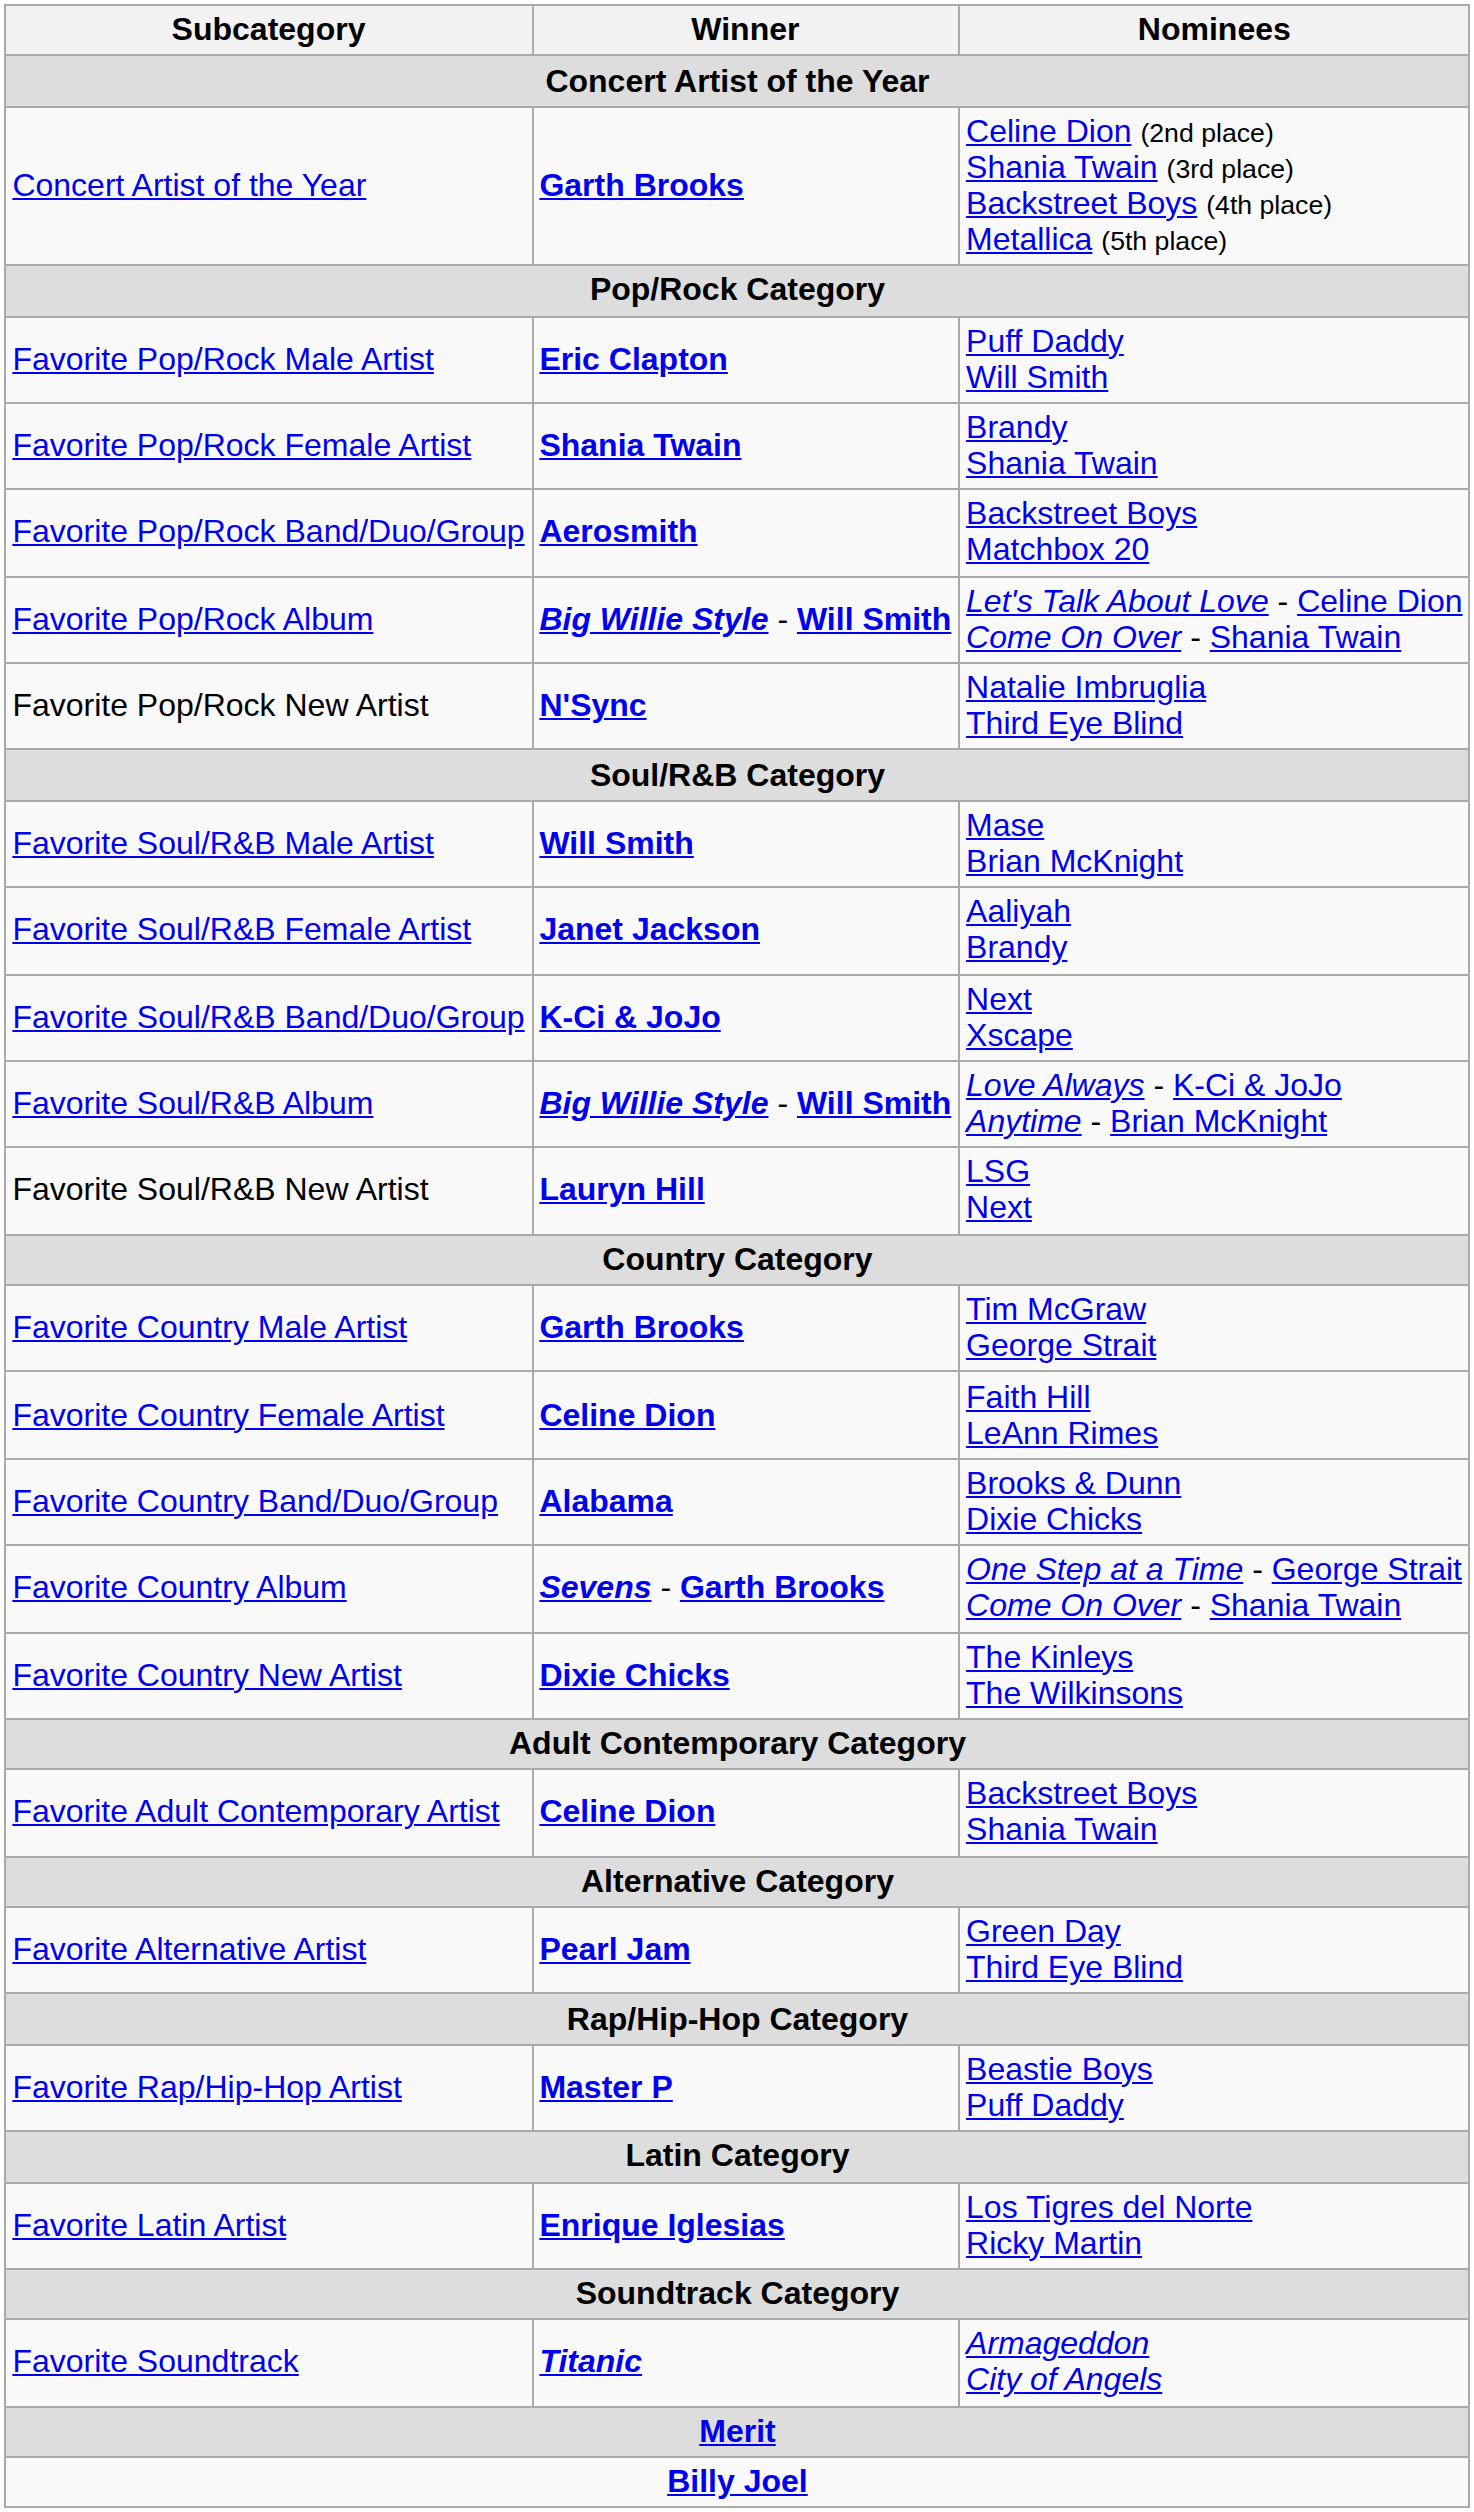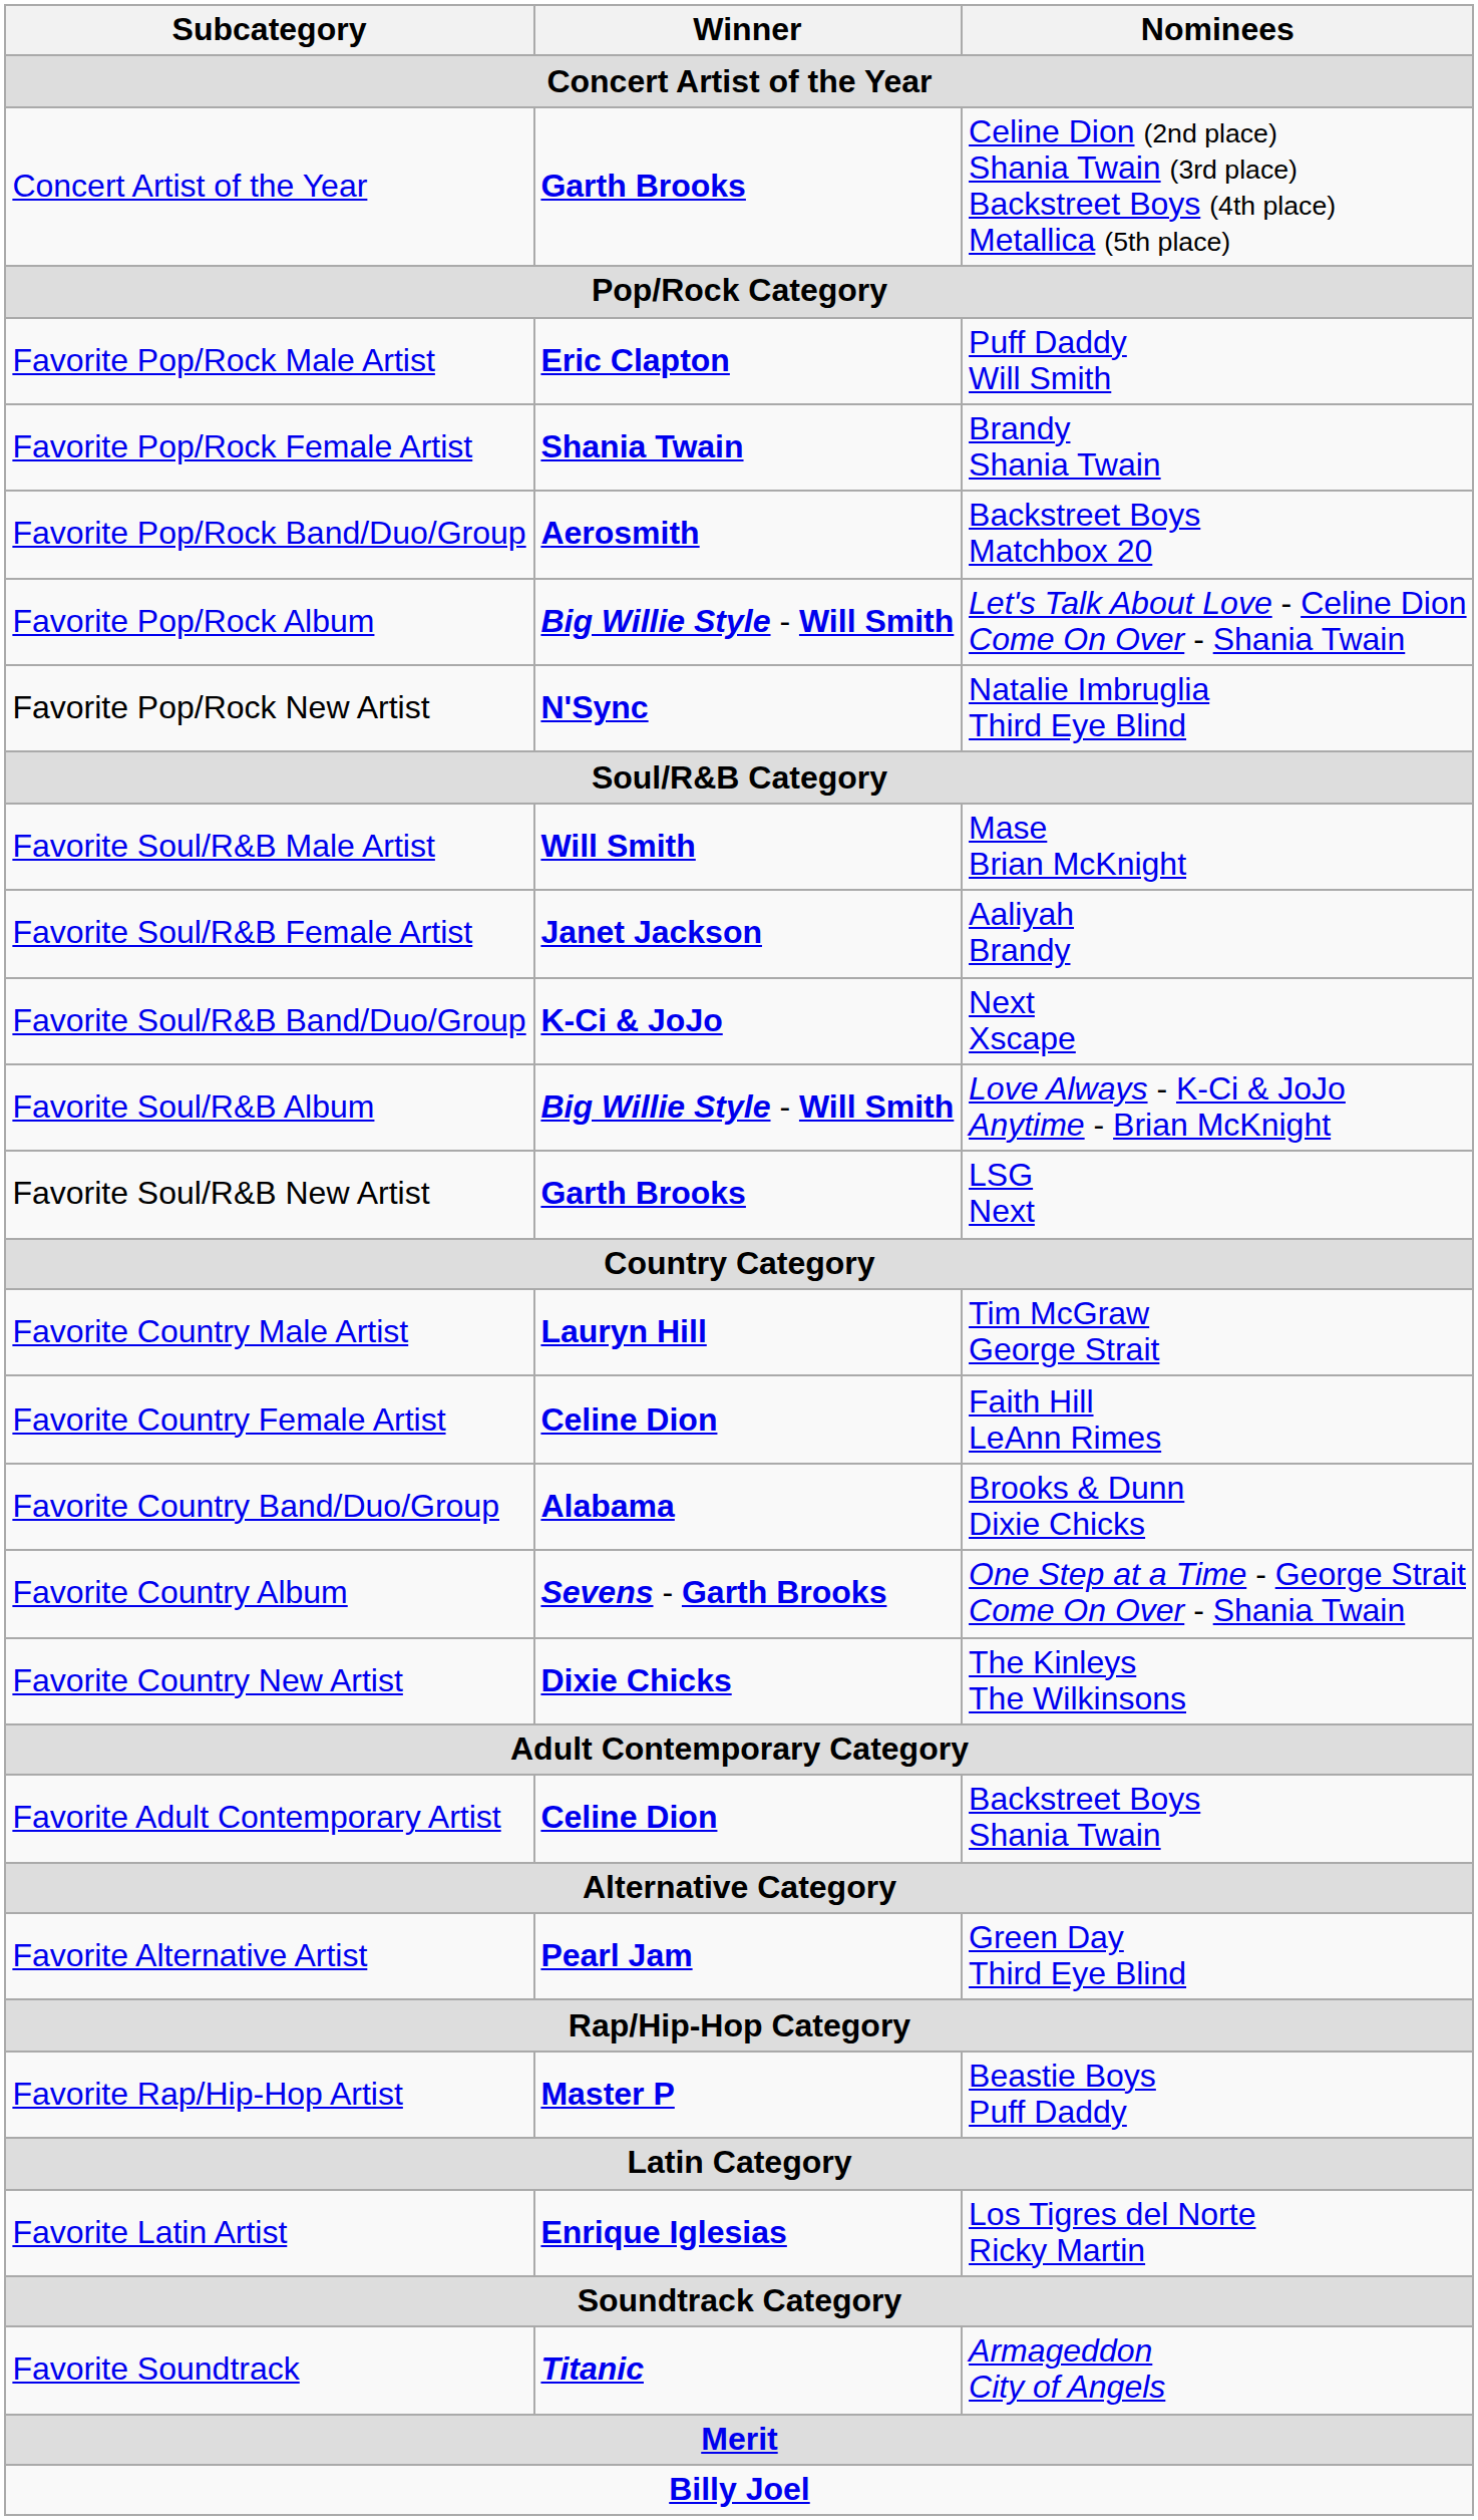 <table class="wikitable">
 <tr>
 <th><strong>Subcategory</strong></th>
 <th><strong>Winner</strong></th>
 <th><strong>Nominees</strong></th>
 </tr>
 <tr bgcolor="#DDDDDD">
 <td colspan=8 align=center><strong>Concert Artist of the Year</strong></td>
 </tr>
 <tr>
 <td><a href='#'>Concert Artist of the Year</a></td>
 <td><strong><a href='#'>Garth Brooks</a></strong></td>
 <td><a href='#'>Celine Dion</a> <small>(2nd place)</small><br> <a href='#'>Shania Twain</a> <small>(3rd place)</small><br> <a href='#'>Backstreet Boys</a> <small>(4th place)</small><br> <a href='#'>Metallica</a> <small>(5th place)</small></td>
 </tr>
 <tr>
 </tr>
 <tr bgcolor="#DDDDDD">
 <td colspan=8 align=center><strong>Pop/Rock Category</strong></td>
 </tr>
 <tr>
 <td><a href='#'>Favorite Pop/Rock Male Artist</a></td>
 <td><strong><a href='#'>Eric Clapton</a></strong></td>
 <td><a href='#'>Puff Daddy</a> <br> <a href='#'>Will Smith</a></td>
 </tr>
 <tr>
 <td><a href='#'>Favorite Pop/Rock Female Artist</a></td>
 <td><strong><a href='#'>Shania Twain</a></strong></td>
 <td><a href='#'>Brandy</a> <br> <a href='#'>Shania Twain</a></td>
 </tr>
 <tr>
 <td><a href='#'>Favorite Pop/Rock Band/Duo/Group</a></td>
 <td><strong><a href='#'>Aerosmith</a></strong></td>
 <td><a href='#'>Backstreet Boys</a> <br> <a href='#'>Matchbox 20</a></td>
 </tr>
 <tr>
 <td><a href='#'>Favorite Pop/Rock Album</a></td>
 <td><strong><em><a href='#'>Big Willie Style</a></em></strong> - <strong><a href='#'>Will Smith</a></strong></td>
 <td><em><a href='#'>Let's Talk About Love</a></em> - <a href='#'>Celine Dion</a> <br> <em><a href='#'>Come On Over</a></em> - <a href='#'>Shania Twain</a></td>
 </tr>
 <tr>
 <td>Favorite Pop/Rock New Artist</td>
 <td><strong><a href='#'>N'Sync</a></strong></td>
 <td><a href='#'>Natalie Imbruglia</a> <br> <a href='#'>Third Eye Blind</a></td>
 </tr>
 <tr>
 </tr>
 <tr bgcolor="#DDDDDD">
 <td colspan=8 align=center><strong>Soul/R&B Category</strong></td>
 </tr>
 <tr>
 <td><a href='#'>Favorite Soul/R&B Male Artist</a></td>
 <td><strong><a href='#'>Will Smith</a></strong></td>
 <td><a href='#'>Mase</a> <br> <a href='#'>Brian McKnight</a></td>
 </tr>
 <tr>
 <td><a href='#'>Favorite Soul/R&B Female Artist</a></td>
 <td><strong><a href='#'>Janet Jackson</a></strong></td>
 <td><a href='#'>Aaliyah</a> <br> <a href='#'>Brandy</a></td>
 </tr>
 <tr>
 <td><a href='#'>Favorite Soul/R&B Band/Duo/Group</a></td>
 <td><strong><a href='#'>K-Ci & JoJo</a></strong></td>
 <td><a href='#'>Next</a> <br> <a href='#'>Xscape</a></td>
 </tr>
 <tr>
 <td><a href='#'>Favorite Soul/R&B Album</a></td>
 <td><strong><em><a href='#'>Big Willie Style</a></em></strong> - <strong><a href='#'>Will Smith</a></strong></td>
 <td><em><a href='#'>Love Always</a></em> - <a href='#'>K-Ci & JoJo</a> <br> <em><a href='#'>Anytime</a></em> - <a href='#'>Brian McKnight</a></td>
 </tr>
 <tr>
 <td>Favorite Soul/R&B New Artist</td>
-<td><strong><a href='#'>Lauryn Hill</a></strong></td>
+<td><strong><a href='#'>Garth Brooks</a></strong></td>
 <td><a href='#'>LSG</a> <br> <a href='#'>Next</a></td>
 </tr>
 <tr>
 </tr>
 <tr bgcolor="#DDDDDD">
 <td colspan=8 align=center><strong>Country Category</strong></td>
 </tr>
 <tr>
 <td><a href='#'>Favorite Country Male Artist</a></td>
-<td><strong><a href='#'>Garth Brooks</a></strong></td>
+<td><strong><a href='#'>Lauryn Hill</a></strong></td>
 <td><a href='#'>Tim McGraw</a> <br> <a href='#'>George Strait</a></td>
 </tr>
 <tr>
 <td><a href='#'>Favorite Country Female Artist</a></td>
 <td><strong><a href='#'>Celine Dion</a></strong></td>
 <td><a href='#'>Faith Hill</a> <br> <a href='#'>LeAnn Rimes</a></td>
 </tr>
 <tr>
 <td><a href='#'>Favorite Country Band/Duo/Group</a></td>
 <td><strong><a href='#'>Alabama</a></strong></td>
 <td><a href='#'>Brooks & Dunn</a> <br> <a href='#'>Dixie Chicks</a></td>
 </tr>
 <tr>
 <td><a href='#'>Favorite Country Album</a></td>
 <td><strong><em><a href='#'>Sevens</a></em></strong> - <strong><a href='#'>Garth Brooks</a></strong></td>
 <td><em><a href='#'>One Step at a Time</a></em> - <a href='#'>George Strait</a> <br> <em><a href='#'>Come On Over</a></em> - <a href='#'>Shania Twain</a></td>
 </tr>
 <tr>
 <td><a href='#'>Favorite Country New Artist</a></td>
 <td><strong><a href='#'>Dixie Chicks</a></strong></td>
 <td><a href='#'>The Kinleys</a> <br> <a href='#'>The Wilkinsons</a></td>
 </tr>
 <tr>
 </tr>
 <tr bgcolor="#DDDDDD">
 <td colspan=8 align=center><strong>Adult Contemporary Category</strong></td>
 </tr>
 <tr>
 <td><a href='#'>Favorite Adult Contemporary Artist</a></td>
 <td><strong><a href='#'>Celine Dion</a></strong></td>
 <td><a href='#'>Backstreet Boys</a> <br> <a href='#'>Shania Twain</a></td>
 </tr>
 <tr>
 </tr>
 <tr bgcolor="#DDDDDD">
 <td colspan=8 align=center><strong>Alternative Category</strong></td>
 </tr>
 <tr>
 <td><a href='#'>Favorite Alternative Artist</a></td>
 <td><strong><a href='#'>Pearl Jam</a></strong></td>
 <td><a href='#'>Green Day</a> <br> <a href='#'>Third Eye Blind</a></td>
 </tr>
 <tr>
 </tr>
 <tr bgcolor="#DDDDDD">
 <td colspan=8 align=center><strong>Rap/Hip-Hop Category</strong></td>
 </tr>
 <tr>
 <td><a href='#'>Favorite Rap/Hip-Hop Artist</a></td>
 <td><strong><a href='#'>Master P</a></strong></td>
 <td><a href='#'>Beastie Boys</a> <br> <a href='#'>Puff Daddy</a></td>
 </tr>
 <tr>
 </tr>
 <tr bgcolor="#DDDDDD">
 <td colspan=8 align=center><strong>Latin Category</strong></td>
 </tr>
 <tr>
 <td><a href='#'>Favorite Latin Artist</a></td>
 <td><strong><a href='#'>Enrique Iglesias</a></strong></td>
 <td><a href='#'>Los Tigres del Norte</a> <br> <a href='#'>Ricky Martin</a></td>
 </tr>
 <tr>
 </tr>
 <tr bgcolor="#DDDDDD">
 <td colspan=8 align=center><strong>Soundtrack Category</strong></td>
 </tr>
 <tr>
 <td><a href='#'>Favorite Soundtrack</a></td>
 <td><strong><em><a href='#'>Titanic</a></em></strong></td>
 <td><em><a href='#'>Armageddon</a></em> <br> <em><a href='#'>City of Angels</a></em></td>
 </tr>
 <tr>
 </tr>
 <tr bgcolor="#DDDDDD">
 <td colspan=8 align=center><strong><a href='#'>Merit</a></strong></td>
 </tr>
 <tr>
 <td colspan=8 align=center><strong><a href='#'>Billy Joel</a></strong></td>
 </tr>
 </table>
